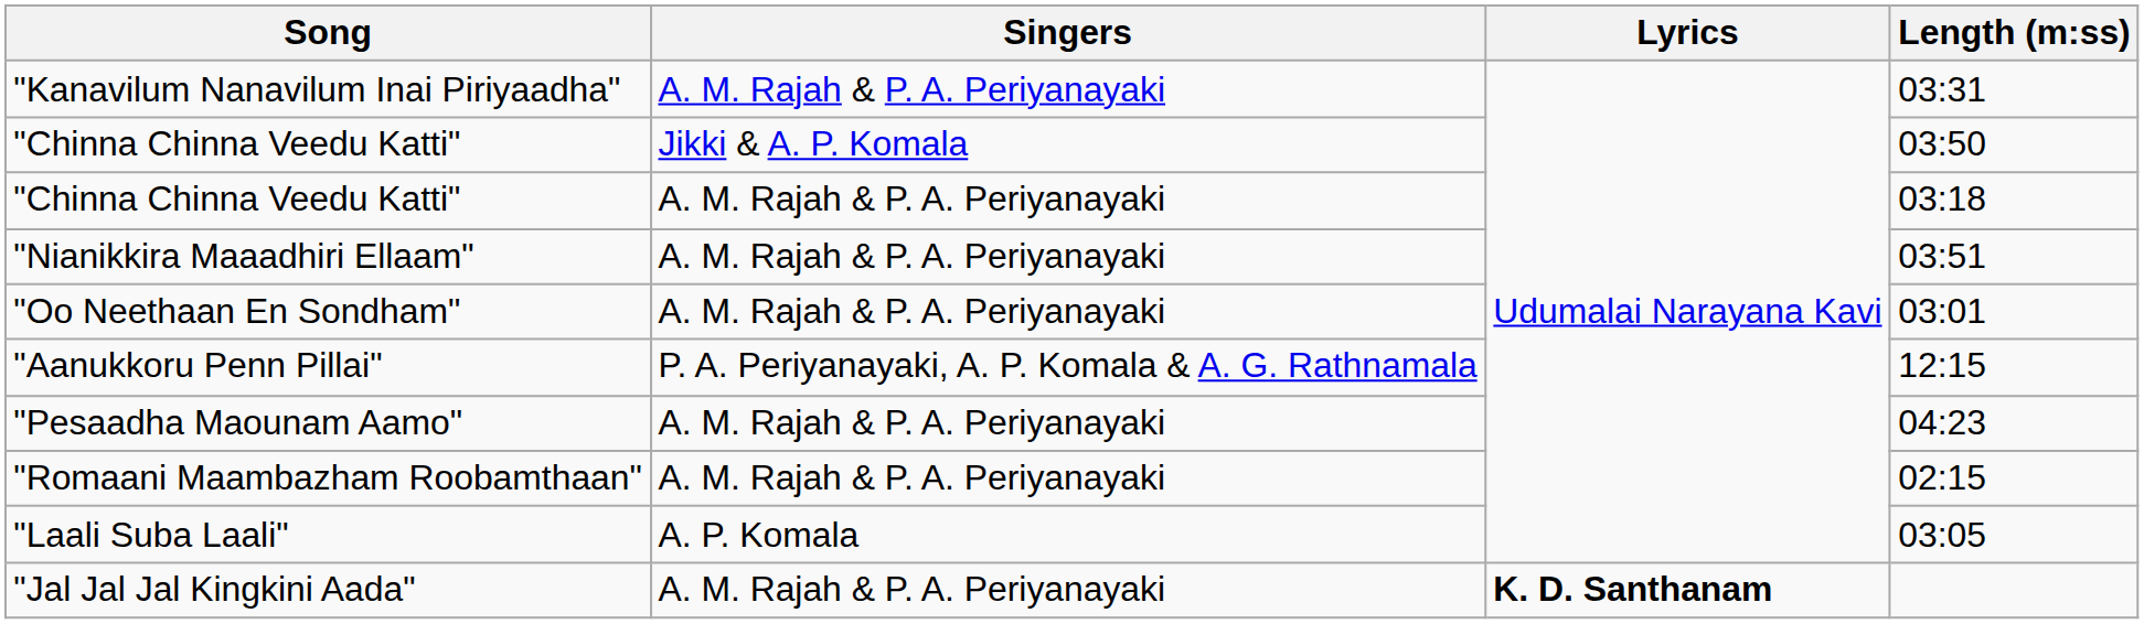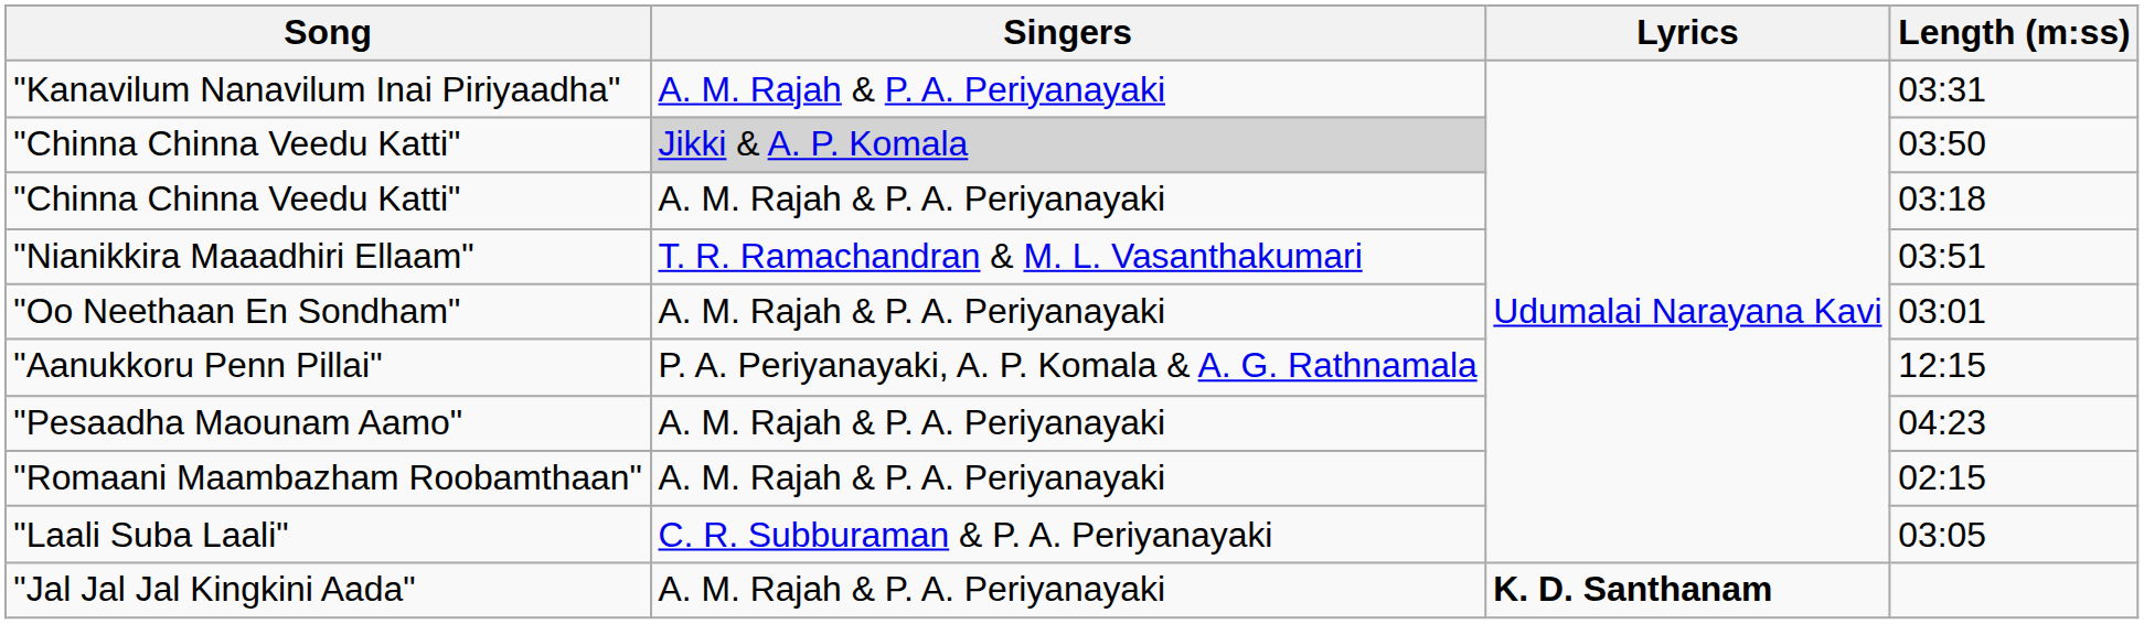 <table class="wikitable">
 <tr>
 <th>Song</th>
 <th>Singers</th>
 <th>Lyrics</th>
 <th>Length (m:ss)</th>
 </tr>
 <tr>
 <td>"Kanavilum Nanavilum Inai Piriyaadha"</td>
 <td><a href='#'>A. M. Rajah</a> & <a href='#'>P. A. Periyanayaki</a></td>
 <td rowspan="9"><a href='#'>Udumalai Narayana Kavi</a></td>
 <td>03:31</td>
 </tr>
 <tr>
 <td>"Chinna Chinna Veedu Katti"</td>
-<td><a href='#'>Jikki</a> & <a href='#'>A. P. Komala</a></td>
+<td style="background: lightgrey;"><a href='#'>Jikki</a> & <a href='#'>A. P. Komala</a></td>
 <td>03:50</td>
 </tr>
 <tr>
 <td>"Chinna Chinna Veedu Katti"</td>
 <td>A. M. Rajah & P. A. Periyanayaki</td>
 <td>03:18</td>
 </tr>
 <tr>
 <td>"Nianikkira Maaadhiri Ellaam"</td>
-<td>A. M. Rajah & P. A. Periyanayaki</td>
+<td><a href='#'>T. R. Ramachandran</a> & <a href='#'>M. L. Vasanthakumari</a></td>
 <td>03:51</td>
 </tr>
 <tr>
 <td>"Oo Neethaan En Sondham"</td>
 <td>A. M. Rajah & P. A. Periyanayaki</td>
 <td>03:01</td>
 </tr>
 <tr>
 <td>"Aanukkoru Penn Pillai"</td>
 <td>P. A. Periyanayaki, A. P. Komala & <a href='#'>A. G. Rathnamala</a></td>
 <td>12:15</td>
 </tr>
 <tr>
 <td>"Pesaadha Maounam Aamo"</td>
 <td>A. M. Rajah & P. A. Periyanayaki</td>
 <td>04:23</td>
 </tr>
 <tr>
 <td>"Romaani Maambazham Roobamthaan"</td>
 <td>A. M. Rajah & P. A. Periyanayaki</td>
 <td>02:15</td>
 </tr>
 <tr>
 <td>"Laali Suba Laali"</td>
-<td>A. P. Komala</td>
+<td><a href='#'>C. R. Subburaman</a> & P. A. Periyanayaki</td>
 <td>03:05</td>
 </tr>
 <tr>
 <td>"Jal Jal Jal Kingkini Aada"</td>
 <td>A. M. Rajah & P. A. Periyanayaki</td>
 <td><strong>K. D. Santhanam</strong></td>
 <td></td>
 </tr>
 </table>
